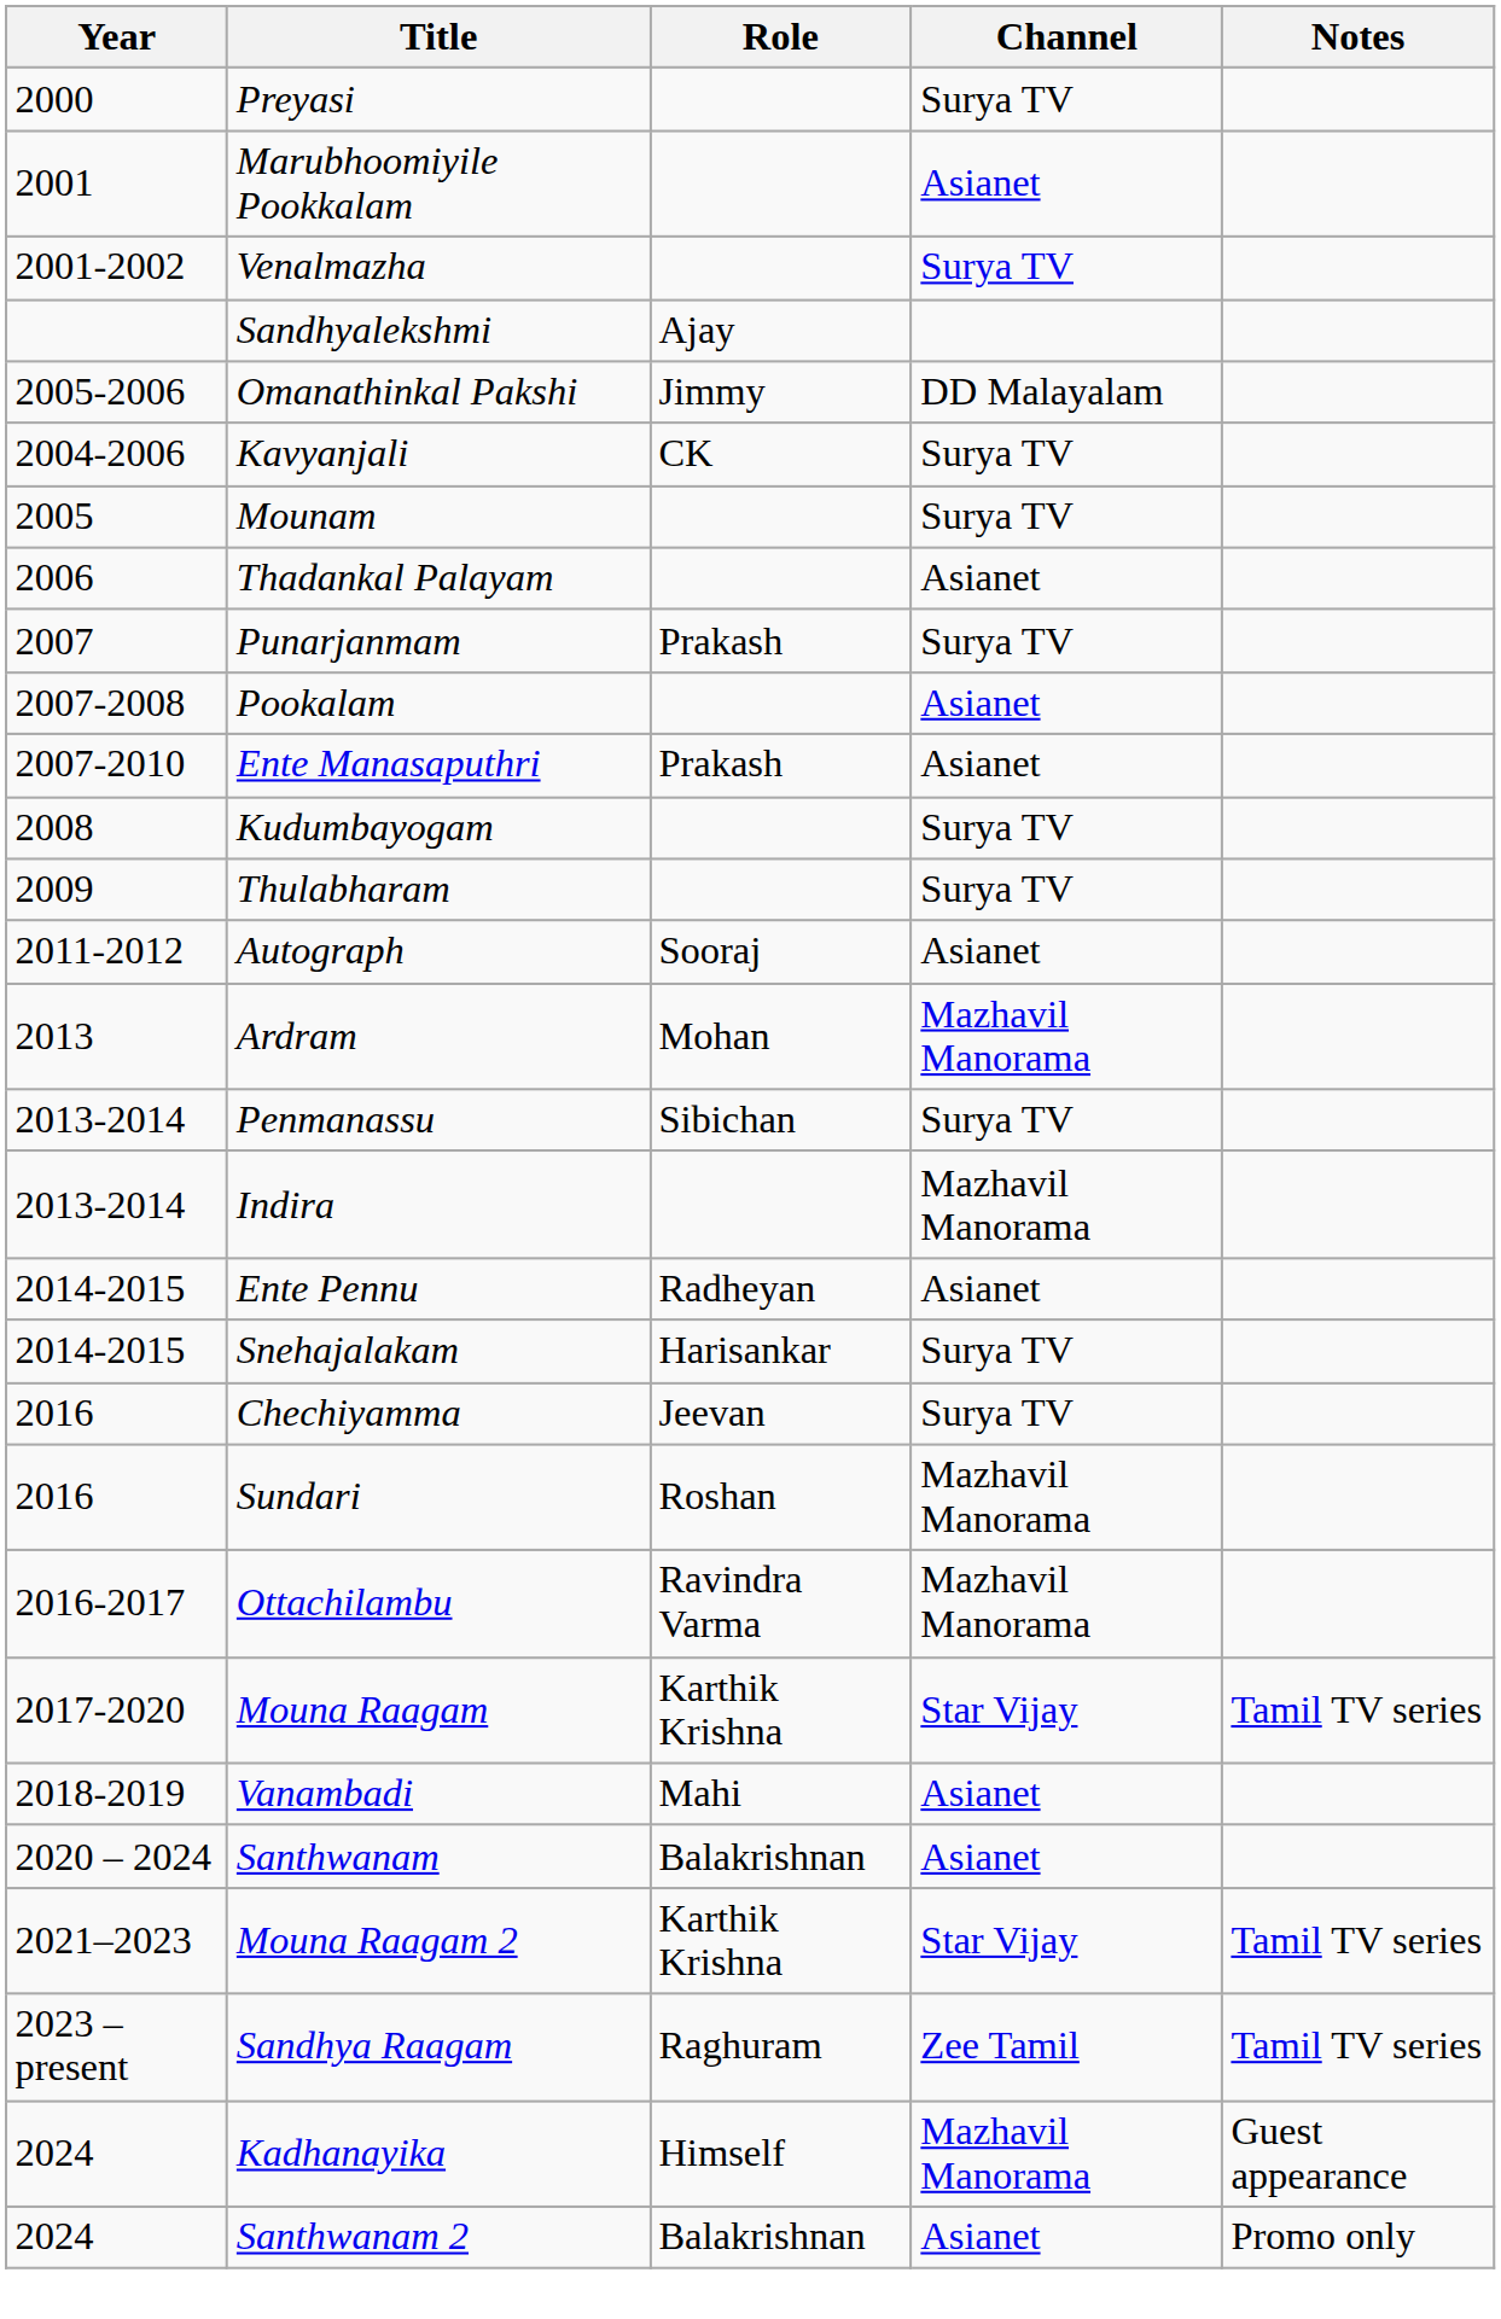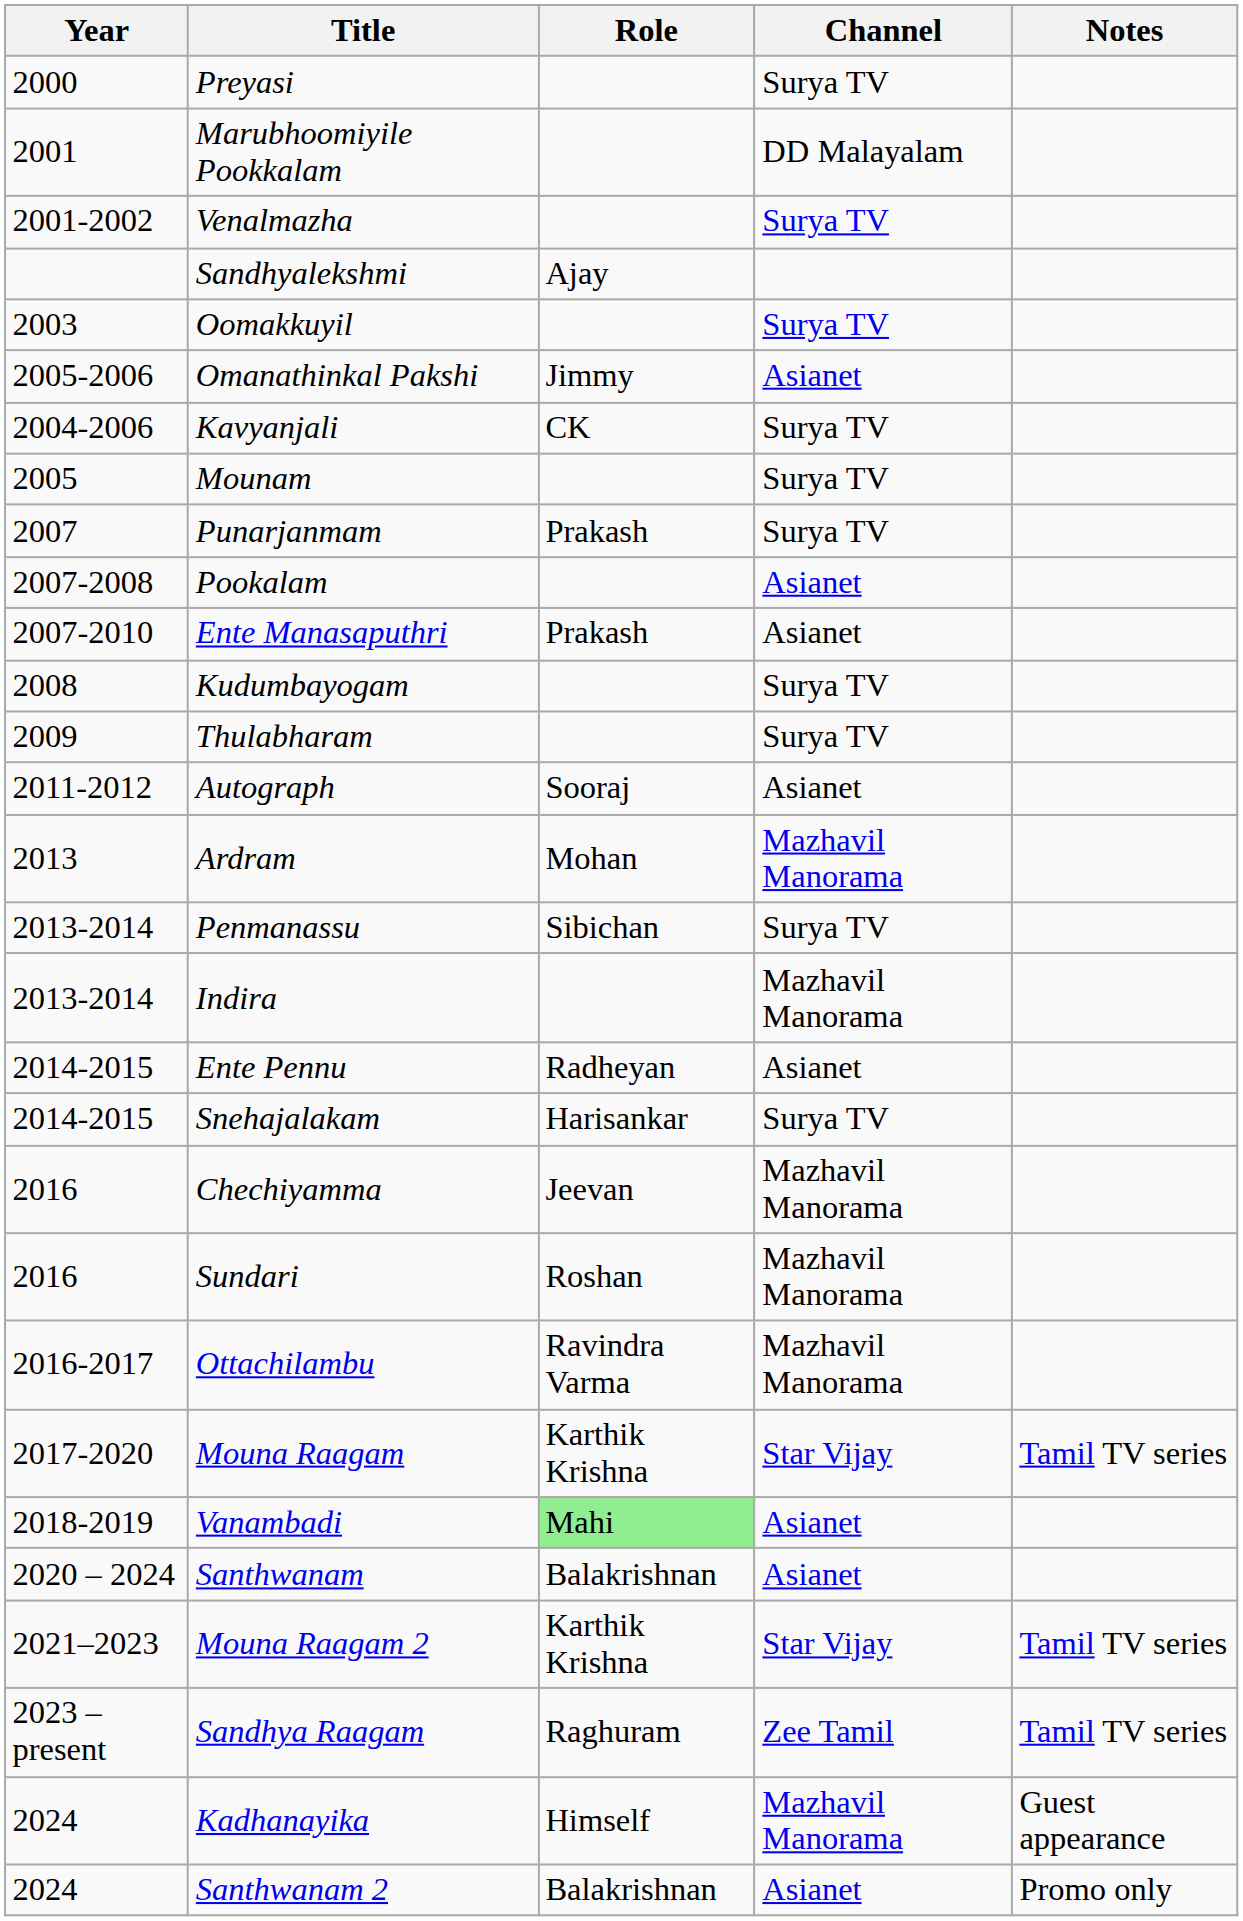 <table class="wikitable sortable">
 <tr>
 <th>Year</th>
 <th>Title</th>
 <th>Role</th>
 <th>Channel</th>
 <th>Notes</th>
 </tr>
 <tr>
 <td>2000</td>
 <td><em>Preyasi</em></td>
 <td></td>
 <td>Surya TV</td>
 <td></td>
 </tr>
 <tr>
 <td>2001</td>
 <td><em>Marubhoomiyile Pookkalam</em></td>
 <td></td>
-<td><a href='#'>Asianet</a></td>
+<td>DD Malayalam</td>
 <td></td>
 </tr>
 <tr>
 <td>2001-2002</td>
 <td><em>Venalmazha</em></td>
 <td></td>
 <td><a href='#'>Surya TV</a></td>
 <td></td>
 </tr>
 <tr>
 <td></td>
 <td><em>Sandhyalekshmi</em></td>
 <td>Ajay</td>
 <td></td>
 <td></td>
 </tr>
 <tr>
+<td>2003</td>
+<td><em>Oomakkuyil</em></td>
+<td></td>
+<td><a href='#'>Surya TV</a></td>
+<td></td>
+</tr>
+<tr>
 <td>2005-2006</td>
 <td><em>Omanathinkal Pakshi</em></td>
 <td>Jimmy</td>
-<td>DD Malayalam</td>
+<td><a href='#'>Asianet</a></td>
 <td></td>
 </tr>
 <tr>
 <td>2004-2006</td>
 <td><em>Kavyanjali</em></td>
 <td>CK</td>
 <td>Surya TV</td>
 <td></td>
 </tr>
 <tr>
 <td>2005</td>
 <td><em>Mounam</em></td>
 <td></td>
 <td>Surya TV</td>
-<td></td>
-</tr>
-<tr>
-<td>2006</td>
-<td><em>Thadankal Palayam</em></td>
-<td></td>
-<td>Asianet</td>
 <td></td>
 </tr>
 <tr>
 <td>2007</td>
 <td><em>Punarjanmam</em></td>
 <td>Prakash</td>
 <td>Surya TV</td>
 <td></td>
 </tr>
 <tr>
 <td>2007-2008</td>
 <td><em>Pookalam</em></td>
 <td></td>
 <td><a href='#'>Asianet</a></td>
 <td></td>
 </tr>
 <tr>
 <td>2007-2010</td>
 <td><em><a href='#'>Ente Manasaputhri</a></em></td>
 <td>Prakash</td>
 <td>Asianet</td>
 <td></td>
 </tr>
 <tr>
 <td>2008</td>
 <td><em>Kudumbayogam</em></td>
 <td></td>
 <td>Surya TV</td>
 <td></td>
 </tr>
 <tr>
 <td>2009</td>
 <td><em>Thulabharam</em></td>
 <td></td>
 <td>Surya TV</td>
 <td></td>
 </tr>
 <tr>
 <td>2011-2012</td>
 <td><em>Autograph</em></td>
 <td>Sooraj</td>
 <td>Asianet</td>
 <td></td>
 </tr>
 <tr>
 <td>2013</td>
 <td><em>Ardram</em></td>
 <td>Mohan</td>
 <td><a href='#'>Mazhavil Manorama</a></td>
 <td></td>
 </tr>
 <tr>
 <td>2013-2014</td>
 <td><em>Penmanassu</em></td>
 <td>Sibichan</td>
 <td>Surya TV</td>
 <td></td>
 </tr>
 <tr>
 <td>2013-2014</td>
 <td><em>Indira</em></td>
 <td></td>
 <td>Mazhavil Manorama</td>
 <td></td>
 </tr>
 <tr>
 <td>2014-2015</td>
 <td><em>Ente Pennu</em></td>
 <td>Radheyan</td>
 <td>Asianet</td>
 <td></td>
 </tr>
 <tr>
 <td>2014-2015</td>
 <td><em>Snehajalakam</em></td>
 <td>Harisankar</td>
 <td>Surya TV</td>
 <td></td>
 </tr>
 <tr>
 <td>2016</td>
 <td><em>Chechiyamma</em></td>
 <td>Jeevan</td>
-<td>Surya TV</td>
+<td>Mazhavil Manorama</td>
 <td></td>
 </tr>
 <tr>
 <td>2016</td>
 <td><em>Sundari</em></td>
 <td>Roshan</td>
 <td>Mazhavil Manorama</td>
 <td></td>
 </tr>
 <tr>
 <td>2016-2017</td>
 <td><em><a href='#'>Ottachilambu</a></em></td>
 <td>Ravindra Varma</td>
 <td>Mazhavil Manorama</td>
 <td></td>
 </tr>
 <tr>
 <td>2017-2020</td>
 <td><em><a href='#'>Mouna Raagam</a></em></td>
 <td>Karthik Krishna</td>
 <td><a href='#'>Star Vijay</a></td>
 <td><a href='#'>Tamil</a> TV series</td>
 </tr>
 <tr>
 <td>2018-2019</td>
 <td><em><a href='#'>Vanambadi</a></em></td>
-<td>Mahi</td>
+<td style="background: lightgreen;">Mahi</td>
 <td><a href='#'>Asianet</a></td>
 <td></td>
 </tr>
 <tr>
 <td>2020 – 2024</td>
 <td><em><a href='#'>Santhwanam</a></em></td>
 <td>Balakrishnan</td>
 <td><a href='#'>Asianet</a></td>
 <td></td>
 </tr>
 <tr>
 <td>2021–2023</td>
 <td><em><a href='#'>Mouna Raagam 2</a></em></td>
 <td>Karthik Krishna</td>
 <td><a href='#'>Star Vijay</a></td>
 <td><a href='#'>Tamil</a> TV series</td>
 </tr>
 <tr>
 <td>2023 – present</td>
 <td><em><a href='#'>Sandhya Raagam</a></em></td>
 <td>Raghuram</td>
 <td><a href='#'>Zee Tamil</a></td>
 <td><a href='#'>Tamil</a> TV series</td>
 </tr>
 <tr>
 <td>2024</td>
 <td><em><a href='#'>Kadhanayika</a></em></td>
 <td>Himself</td>
 <td><a href='#'>Mazhavil Manorama</a></td>
 <td>Guest appearance</td>
 </tr>
 <tr>
 <td>2024</td>
 <td><em><a href='#'>Santhwanam 2</a></em></td>
 <td>Balakrishnan</td>
 <td><a href='#'>Asianet</a></td>
 <td>Promo only</td>
 </tr>
 </table>
